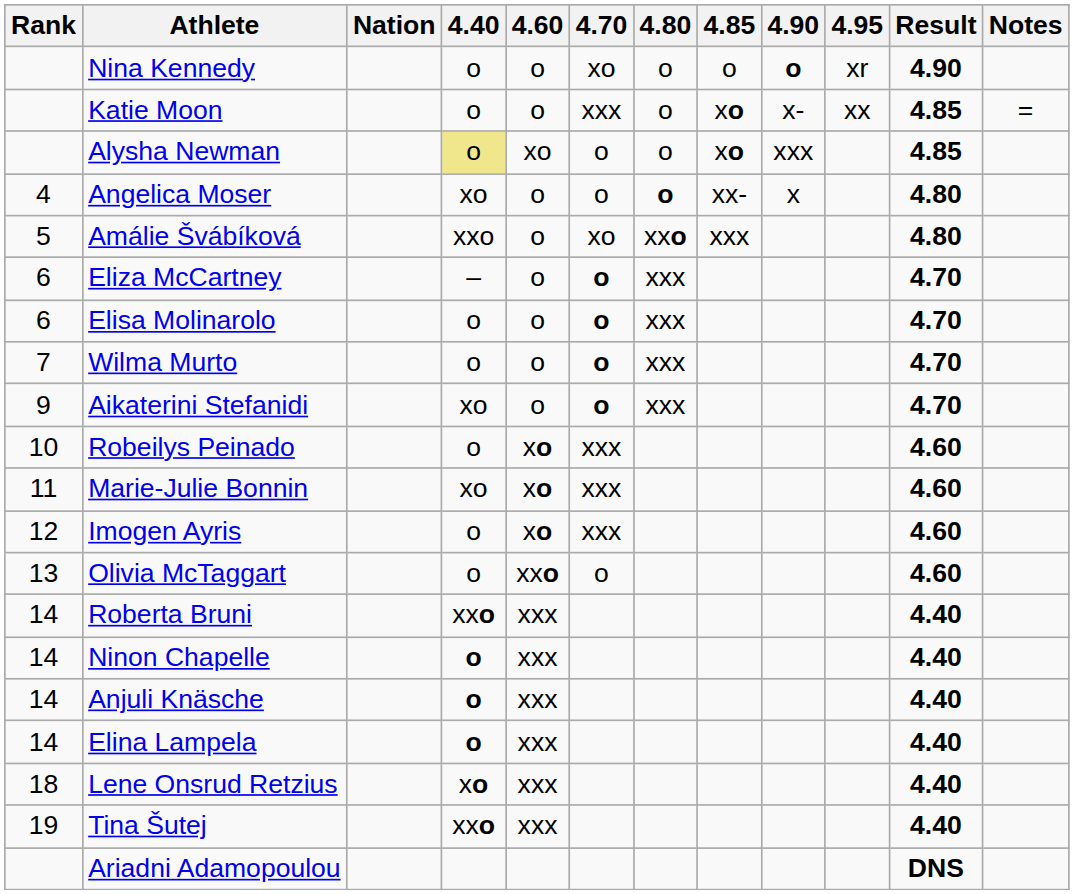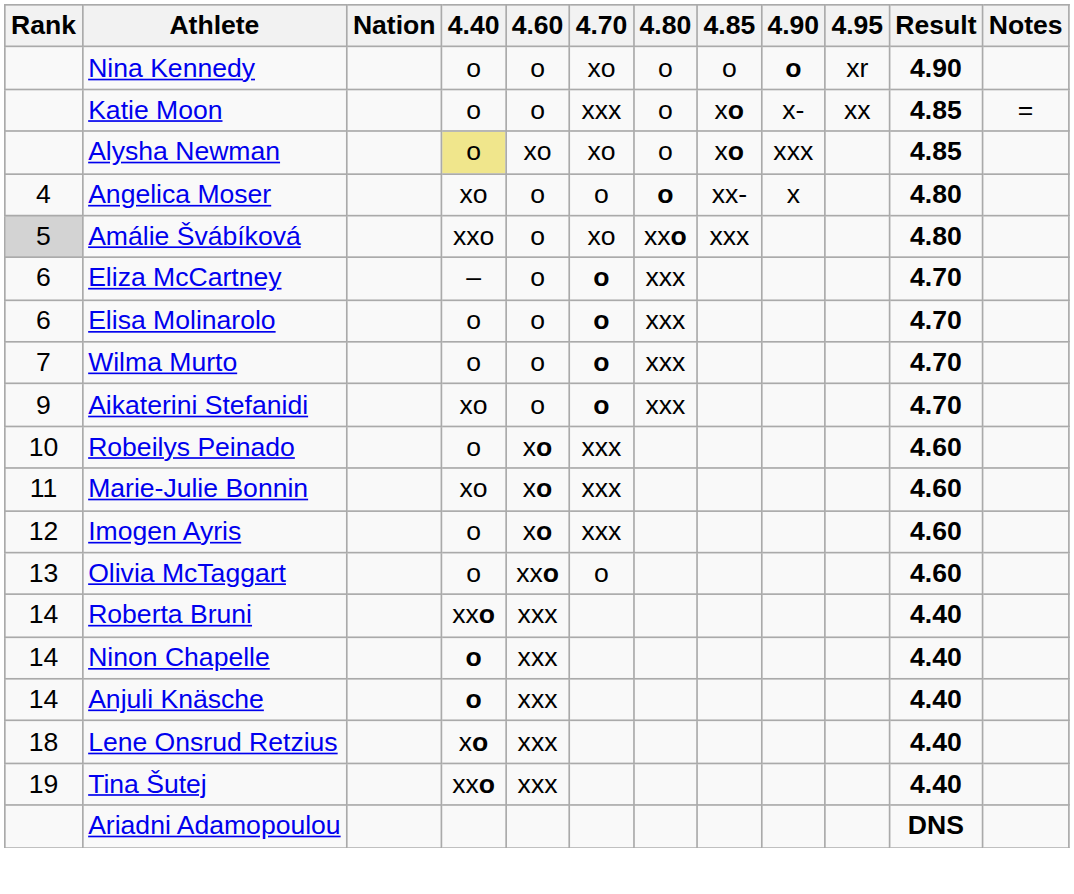 <table class="wikitable" style="text-align: center;">
 <tr>
 <th>Rank</th>
 <th>Athlete</th>
 <th>Nation</th>
 <th>4.40</th>
 <th>4.60</th>
 <th>4.70</th>
 <th>4.80</th>
 <th>4.85</th>
 <th>4.90</th>
 <th>4.95</th>
 <th>Result</th>
 <th>Notes</th>
 </tr>
 <tr>
 <td></td>
 <td align=left><a href='#'>Nina Kennedy</a></td>
 <td align=left></td>
 <td>o</td>
 <td>o</td>
 <td>xo</td>
 <td>o</td>
 <td>o</td>
 <td><strong>o</strong></td>
 <td>xr</td>
 <td><strong>4.90</strong></td>
 <td></td>
 </tr>
 <tr>
 <td></td>
 <td align=left><a href='#'>Katie Moon</a></td>
 <td align=left></td>
 <td>o</td>
 <td>o</td>
 <td>xxx</td>
 <td>o</td>
 <td>x<strong>o</strong></td>
 <td>x-</td>
 <td>xx</td>
 <td><strong>4.85</strong></td>
 <td>=</td>
 </tr>
 <tr>
 <td></td>
 <td align=left><a href='#'>Alysha Newman</a></td>
 <td align=left></td>
 <td style="background: khaki;">o</td>
 <td>xo</td>
-<td>o</td>
+<td>xo</td>
 <td>o</td>
 <td>x<strong>o</strong></td>
 <td>xxx</td>
 <td></td>
 <td><strong>4.85</strong></td>
 <td></td>
 </tr>
 <tr>
 <td>4</td>
 <td align=left><a href='#'>Angelica Moser</a></td>
 <td align=left></td>
 <td>xo</td>
 <td>o</td>
 <td>o</td>
 <td><strong>o</strong></td>
 <td>xx-</td>
 <td>x</td>
 <td></td>
 <td><strong>4.80</strong></td>
 <td></td>
 </tr>
 <tr>
-<td>5</td>
+<td style="background: lightgrey;">5</td>
 <td align=left><a href='#'>Amálie Švábíková</a></td>
 <td align=left></td>
 <td>xxo</td>
 <td>o</td>
 <td>xo</td>
 <td>xx<strong>o</strong></td>
 <td>xxx</td>
 <td></td>
 <td></td>
 <td><strong>4.80</strong></td>
 <td></td>
 </tr>
 <tr>
 <td>6</td>
 <td align=left><a href='#'>Eliza McCartney</a></td>
 <td align=left></td>
 <td>–</td>
 <td>o</td>
 <td><strong>o</strong></td>
 <td>xxx</td>
 <td></td>
 <td></td>
 <td></td>
 <td><strong>4.70</strong></td>
 <td></td>
 </tr>
 <tr>
 <td>6</td>
 <td align=left><a href='#'>Elisa Molinarolo</a></td>
 <td align=left></td>
 <td>o</td>
 <td>o</td>
 <td><strong>o</strong></td>
 <td>xxx</td>
 <td></td>
 <td></td>
 <td></td>
 <td><strong>4.70</strong></td>
 <td></td>
 </tr>
 <tr>
 <td>7</td>
 <td align=left><a href='#'>Wilma Murto</a></td>
 <td align=left></td>
 <td>o</td>
 <td>o</td>
 <td><strong>o</strong></td>
 <td>xxx</td>
 <td></td>
 <td></td>
 <td></td>
 <td><strong>4.70</strong></td>
 <td></td>
 </tr>
 <tr>
 <td>9</td>
 <td align=left><a href='#'>Aikaterini Stefanidi</a></td>
 <td align=left></td>
 <td>xo</td>
 <td>o</td>
 <td><strong>o</strong></td>
 <td>xxx</td>
 <td></td>
 <td></td>
 <td></td>
 <td><strong>4.70</strong></td>
 <td></td>
 </tr>
 <tr>
 <td>10</td>
 <td align=left><a href='#'>Robeilys Peinado</a></td>
 <td align=left></td>
 <td>o</td>
 <td>x<strong>o</strong></td>
 <td>xxx</td>
 <td></td>
 <td></td>
 <td></td>
 <td></td>
 <td><strong>4.60</strong></td>
 <td></td>
 </tr>
 <tr>
 <td>11</td>
 <td align=left><a href='#'>Marie-Julie Bonnin</a></td>
 <td align=left></td>
 <td>xo</td>
 <td>x<strong>o</strong></td>
 <td>xxx</td>
 <td></td>
 <td></td>
 <td></td>
 <td></td>
 <td><strong>4.60</strong></td>
 <td></td>
 </tr>
 <tr>
 <td>12</td>
 <td align=left><a href='#'>Imogen Ayris</a></td>
 <td align=left></td>
 <td>o</td>
 <td>x<strong>o</strong></td>
 <td>xxx</td>
 <td></td>
 <td></td>
 <td></td>
 <td></td>
 <td><strong>4.60</strong></td>
 <td></td>
 </tr>
 <tr>
 <td>13</td>
 <td align=left><a href='#'>Olivia McTaggart</a></td>
 <td align=left></td>
 <td>o</td>
 <td>xx<strong>o</strong></td>
 <td>o</td>
 <td></td>
 <td></td>
 <td></td>
 <td></td>
 <td><strong>4.60</strong></td>
 <td></td>
 </tr>
 <tr>
 <td>14</td>
 <td align=left><a href='#'>Roberta Bruni</a></td>
 <td align=left></td>
 <td>xx<strong>o</strong></td>
 <td>xxx</td>
 <td></td>
 <td></td>
 <td></td>
 <td></td>
 <td></td>
 <td><strong>4.40</strong></td>
 <td></td>
 </tr>
 <tr>
 <td>14</td>
 <td align=left><a href='#'>Ninon Chapelle</a></td>
 <td align=left></td>
 <td><strong>o</strong></td>
 <td>xxx</td>
 <td></td>
 <td></td>
 <td></td>
 <td></td>
 <td></td>
 <td><strong>4.40</strong></td>
 <td></td>
 </tr>
 <tr>
 <td>14</td>
 <td align=left><a href='#'>Anjuli Knäsche</a></td>
 <td align=left></td>
 <td><strong>o</strong></td>
 <td>xxx</td>
 <td></td>
 <td></td>
 <td></td>
 <td></td>
 <td></td>
 <td><strong>4.40</strong></td>
 <td></td>
 </tr>
 <tr>
-<td>14</td>
-<td align=left><a href='#'>Elina Lampela</a></td>
-<td align=left></td>
-<td><strong>o</strong></td>
-<td>xxx</td>
-<td></td>
-<td></td>
-<td></td>
-<td></td>
-<td></td>
-<td><strong>4.40</strong></td>
-<td></td>
-</tr>
-<tr>
 <td>18</td>
 <td align=left><a href='#'>Lene Onsrud Retzius</a></td>
 <td align=left></td>
 <td>x<strong>o</strong></td>
 <td>xxx</td>
 <td></td>
 <td></td>
 <td></td>
 <td></td>
 <td></td>
 <td><strong>4.40</strong></td>
 <td></td>
 </tr>
 <tr>
 <td>19</td>
 <td align=left><a href='#'>Tina Šutej</a></td>
 <td align=left></td>
 <td>xx<strong>o</strong></td>
 <td>xxx</td>
 <td></td>
 <td></td>
 <td></td>
 <td></td>
 <td></td>
 <td><strong>4.40</strong></td>
 <td></td>
 </tr>
 <tr>
 <td></td>
 <td align=left><a href='#'>Ariadni Adamopoulou</a></td>
 <td align=left></td>
 <td></td>
 <td></td>
 <td></td>
 <td></td>
 <td></td>
 <td></td>
 <td></td>
 <td><strong>DNS</strong></td>
 <td></td>
 </tr>
 </table>
